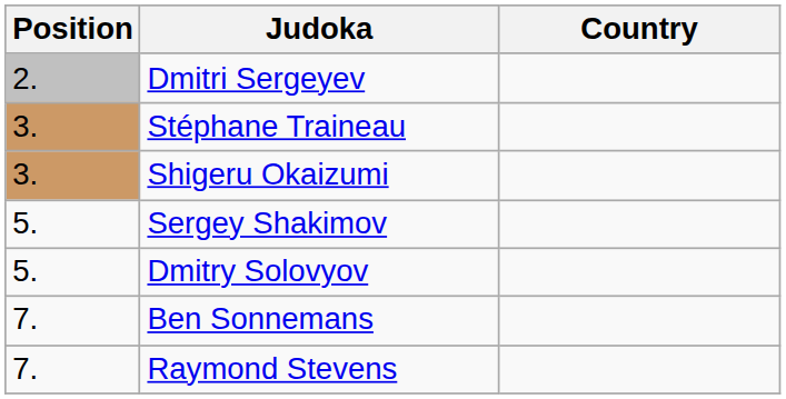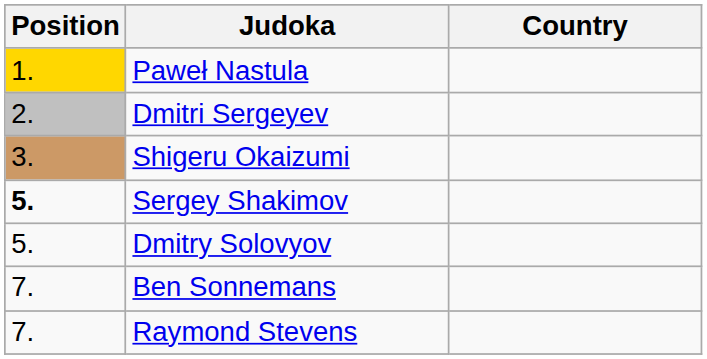 <table class=wikitable>
 <tr>
 <th>Position</th>
 <th width=180>Judoka</th>
 <th width=140>Country</th>
+</tr>
+<tr>
+<td bgcolor=gold>1.</td>
+<td><a href='#'>Paweł Nastula</a></td>
+<td></td>
 </tr>
 <tr>
 <td bgcolor=silver>2.</td>
 <td><a href='#'>Dmitri Sergeyev</a></td>
 <td></td>
 </tr>
 <tr>
 <td bgcolor=CC9966>3.</td>
-<td><a href='#'>Stéphane Traineau</a></td>
-<td></td>
-</tr>
-<tr>
-<td bgcolor=CC9966>3.</td>
 <td><a href='#'>Shigeru Okaizumi</a></td>
 <td></td>
 </tr>
 <tr>
-<td>5.</td>
+<td><strong>5.</strong></td>
 <td><a href='#'>Sergey Shakimov</a></td>
 <td></td>
 </tr>
 <tr>
 <td>5.</td>
 <td><a href='#'>Dmitry Solovyov</a></td>
 <td></td>
 </tr>
 <tr>
 <td>7.</td>
 <td><a href='#'>Ben Sonnemans</a></td>
 <td></td>
 </tr>
 <tr>
 <td>7.</td>
 <td><a href='#'>Raymond Stevens</a></td>
 <td></td>
 </tr>
 </table>
